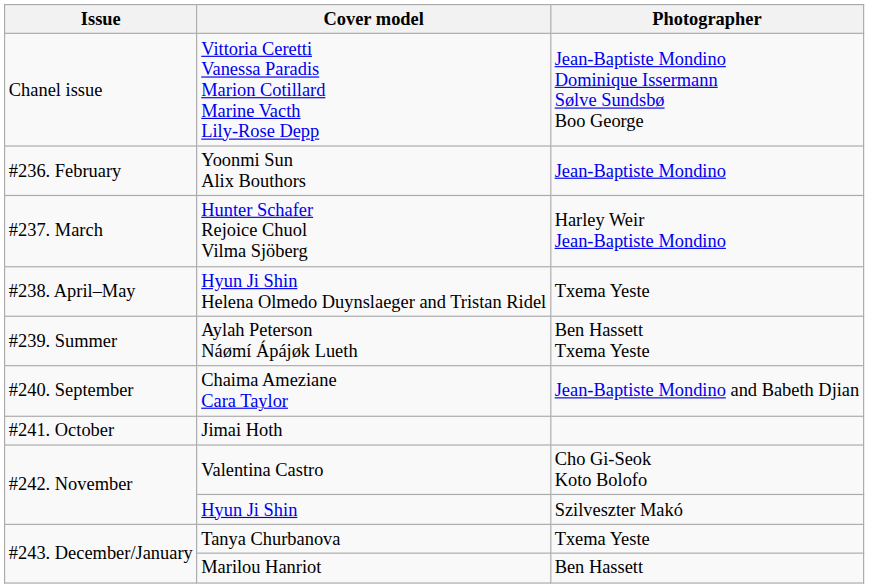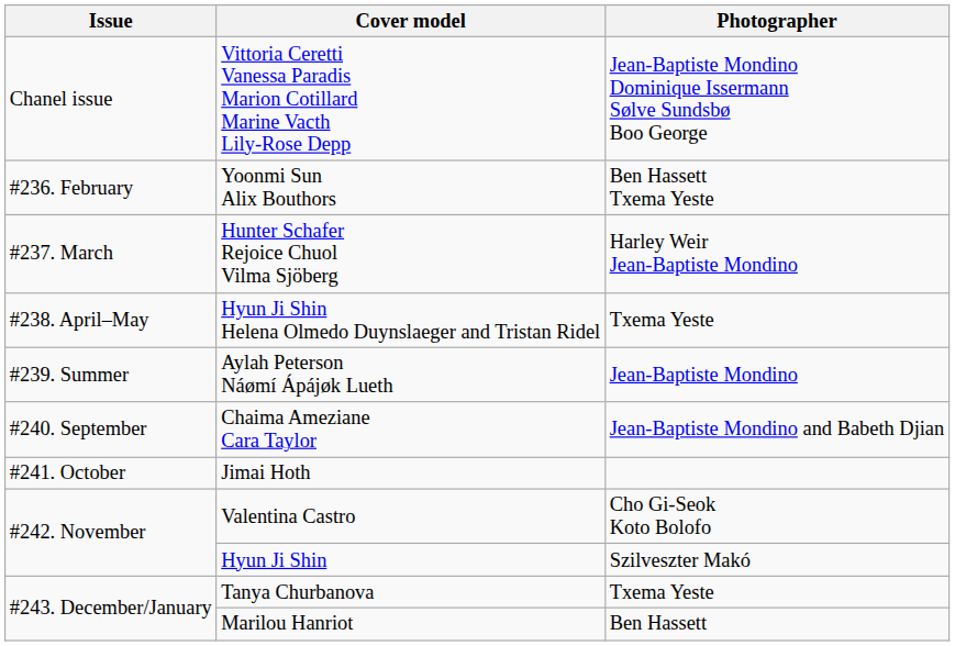 <table class="sortable wikitable">
 <tr>
 <th>Issue</th>
 <th>Cover model</th>
 <th>Photographer</th>
 </tr>
 <tr>
 <td>Chanel issue</td>
 <td><a href='#'>Vittoria Ceretti</a> <br> <a href='#'>Vanessa Paradis</a><br><a href='#'>Marion Cotillard</a><br> <a href='#'>Marine Vacth</a> <br> <a href='#'>Lily-Rose Depp</a></td>
 <td><a href='#'>Jean-Baptiste Mondino</a> <br> <a href='#'>Dominique Issermann</a>  <br> <a href='#'>Sølve Sundsbø</a> <br> Boo George</td>
 </tr>
 <tr>
 <td>#236. February</td>
 <td>Yoonmi Sun <br> Alix Bouthors</td>
-<td><a href='#'>Jean-Baptiste Mondino</a></td>
+<td>Ben Hassett <br> Txema Yeste</td>
 </tr>
 <tr>
 <td>#237. March</td>
 <td><a href='#'>Hunter Schafer</a> <br> Rejoice Chuol <br> Vilma Sjöberg</td>
 <td>Harley Weir  <br> <a href='#'>Jean-Baptiste Mondino</a></td>
 </tr>
 <tr>
 <td>#238. April–May</td>
 <td><a href='#'>Hyun Ji Shin</a> <br> Helena Olmedo Duynslaeger and Tristan Ridel</td>
 <td>Txema Yeste</td>
 </tr>
 <tr>
 <td>#239. Summer</td>
 <td>Aylah Peterson <br> Náømí Ápájøk Lueth</td>
-<td>Ben Hassett <br> Txema Yeste</td>
+<td><a href='#'>Jean-Baptiste Mondino</a></td>
 </tr>
 <tr>
 <td>#240. September</td>
 <td>Chaima Ameziane <br> <a href='#'>Cara Taylor</a></td>
 <td><a href='#'>Jean-Baptiste Mondino</a> and Babeth Djian</td>
 </tr>
 <tr>
 <td>#241. October</td>
 <td>Jimai Hoth</td>
 <td></td>
 </tr>
 <tr>
 <td rowspan="2">#242. November</td>
 <td>Valentina Castro</td>
 <td>Cho Gi-Seok <br> Koto Bolofo</td>
 </tr>
 <tr>
 <td><a href='#'>Hyun Ji Shin</a></td>
 <td>Szilveszter Makó</td>
 </tr>
 <tr>
 <td rowspan="2">#243. December/January</td>
 <td>Tanya Churbanova</td>
 <td>Txema Yeste</td>
 </tr>
 <tr>
 <td>Marilou Hanriot</td>
 <td>Ben Hassett</td>
 </tr>
 </table>
